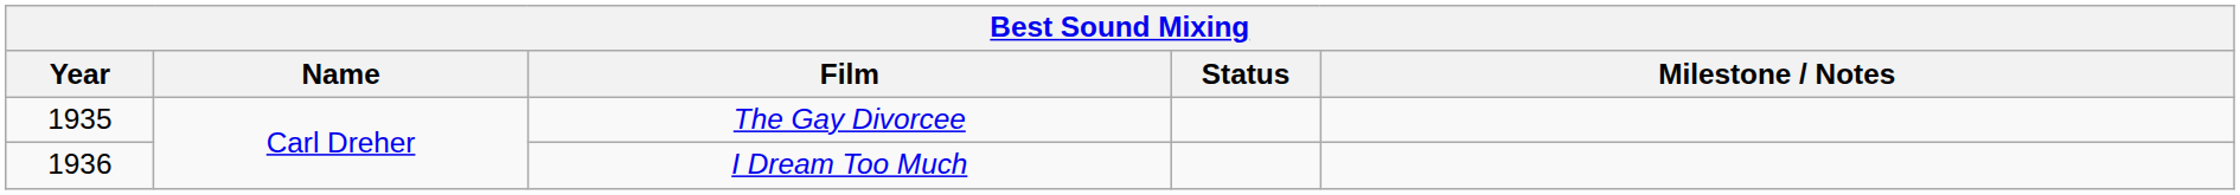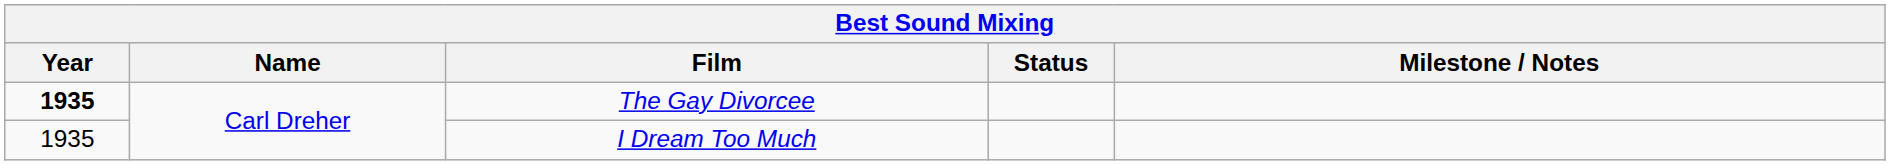 <table class="wikitable" style="text-align: center">
 <tr>
 <th colspan=6 style="text-align:center;"><a href='#'>Best Sound Mixing</a></th>
 </tr>
 <tr>
 <th style="width:075px;">Year</th>
 <th style="width:200px;">Name</th>
 <th style="width:350px;">Film</th>
 <th style="width:075px;">Status</th>
 <th style="width:500px;">Milestone / Notes</th>
 </tr>
 <tr>
-<td style="text-align: center">1935</td>
+<td style="text-align: center"><strong>1935</strong></td>
 <td rowspan="2"><a href='#'>Carl Dreher</a></td>
 <td><em><a href='#'>The Gay Divorcee</a></em></td>
 <td></td>
 <td></td>
 </tr>
 <tr>
-<td style="text-align: center">1936</td>
+<td style="text-align: center">1935</td>
 <td><em><a href='#'>I Dream Too Much</a></em></td>
 <td></td>
 <td></td>
 </tr>
 </table>
